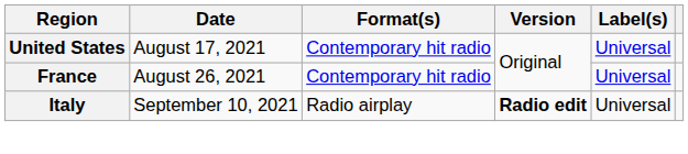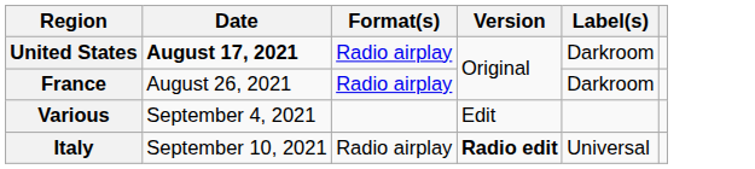 <table class="wikitable plainrowheaders">
 <tr>
 <th scope="col">Region</th>
 <th scope="col">Date</th>
 <th scope="col">Format(s)</th>
 <th scope="col">Version</th>
 <th scope="col">Label(s)</th>
 <th scope="col"></th>
 </tr>
 <tr>
 <th scope="row">United States</th>
-<td>August 17, 2021</td>
-<td><a href='#'>Contemporary hit radio</a></td>
+<td><strong>August 17, 2021</strong></td>
+<td><a href='#'>Radio airplay</a></td>
 <td rowspan="2">Original</td>
-<td><a href='#'>Universal</a></td>
+<td>Darkroom</td>
 <td style="text-align:center;"></td>
 </tr>
 <tr>
 <th scope="row">France</th>
 <td>August 26, 2021</td>
-<td><a href='#'>Contemporary hit radio</a></td>
-<td><a href='#'>Universal</a></td>
+<td><a href='#'>Radio airplay</a></td>
+<td>Darkroom</td>
+<td style="text-align:center;"></td>
+</tr>
+<tr>
+<th scope="row">Various</th>
+<td>September 4, 2021</td>
+<td></td>
+<td>Edit</td>
+<td></td>
 <td style="text-align:center;"></td>
 </tr>
 <tr>
 <th scope="row">Italy</th>
 <td>September 10, 2021</td>
 <td>Radio airplay</td>
 <td><strong>Radio edit</strong></td>
 <td>Universal</td>
 <td style="text-align:center;"></td>
 </tr>
 </table>
